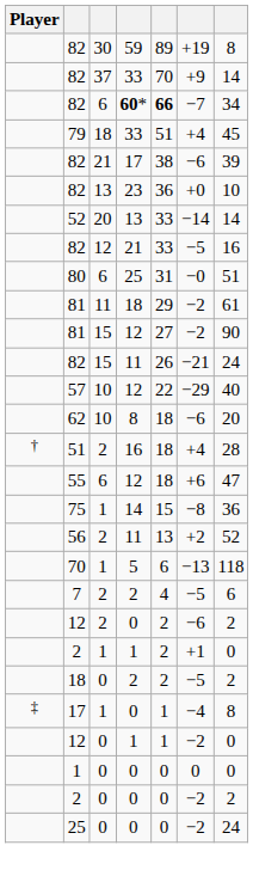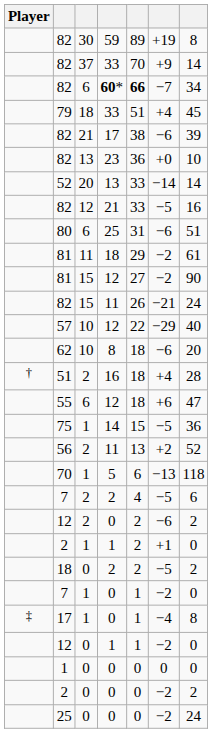 <table class="wikitable sortable" style="text-align:center;">
 <tr>
 <th>Player</th>
 <th></th>
 <th></th>
 <th></th>
 <th></th>
 <th data-sort-type="number"></th>
 <th></th>
 </tr>
 <tr>
 <td></td>
 <td>82</td>
 <td>30</td>
 <td>59</td>
 <td>89</td>
 <td>+19</td>
 <td>8</td>
 </tr>
 <tr>
 <td></td>
 <td>82</td>
 <td>37</td>
 <td>33</td>
 <td>70</td>
 <td>+9</td>
 <td>14</td>
 </tr>
 <tr>
 <td></td>
 <td>82</td>
 <td>6</td>
 <td><strong>60</strong>*</td>
 <td><strong>66</strong></td>
 <td>−7</td>
 <td>34</td>
 </tr>
 <tr>
 <td></td>
 <td>79</td>
 <td>18</td>
 <td>33</td>
 <td>51</td>
 <td>+4</td>
 <td>45</td>
 </tr>
 <tr>
 <td></td>
 <td>82</td>
 <td>21</td>
 <td>17</td>
 <td>38</td>
 <td>−6</td>
 <td>39</td>
 </tr>
 <tr>
 <td></td>
 <td>82</td>
 <td>13</td>
 <td>23</td>
 <td>36</td>
 <td>+0</td>
 <td>10</td>
 </tr>
 <tr>
 <td></td>
 <td>52</td>
 <td>20</td>
 <td>13</td>
 <td>33</td>
 <td>−14</td>
 <td>14</td>
 </tr>
 <tr>
 <td></td>
 <td>82</td>
 <td>12</td>
 <td>21</td>
 <td>33</td>
 <td>−5</td>
 <td>16</td>
 </tr>
 <tr>
 <td></td>
 <td>80</td>
 <td>6</td>
 <td>25</td>
 <td>31</td>
-<td>−0</td>
+<td>−6</td>
 <td>51</td>
 </tr>
 <tr>
 <td></td>
 <td>81</td>
 <td>11</td>
 <td>18</td>
 <td>29</td>
 <td>−2</td>
 <td>61</td>
 </tr>
 <tr>
 <td></td>
 <td>81</td>
 <td>15</td>
 <td>12</td>
 <td>27</td>
 <td>−2</td>
 <td>90</td>
 </tr>
 <tr>
 <td></td>
 <td>82</td>
 <td>15</td>
 <td>11</td>
 <td>26</td>
 <td>−21</td>
 <td>24</td>
 </tr>
 <tr>
 <td></td>
 <td>57</td>
 <td>10</td>
 <td>12</td>
 <td>22</td>
 <td>−29</td>
 <td>40</td>
 </tr>
 <tr>
 <td></td>
 <td>62</td>
 <td>10</td>
 <td>8</td>
 <td>18</td>
 <td>−6</td>
 <td>20</td>
 </tr>
 <tr>
 <td><sup>†</sup></td>
 <td>51</td>
 <td>2</td>
 <td>16</td>
 <td>18</td>
 <td>+4</td>
 <td>28</td>
 </tr>
 <tr>
 <td></td>
 <td>55</td>
 <td>6</td>
 <td>12</td>
 <td>18</td>
 <td>+6</td>
 <td>47</td>
 </tr>
 <tr>
 <td></td>
 <td>75</td>
 <td>1</td>
 <td>14</td>
 <td>15</td>
-<td>−8</td>
+<td>−5</td>
 <td>36</td>
 </tr>
 <tr>
 <td></td>
 <td>56</td>
 <td>2</td>
 <td>11</td>
 <td>13</td>
 <td>+2</td>
 <td>52</td>
 </tr>
 <tr>
 <td></td>
 <td>70</td>
 <td>1</td>
 <td>5</td>
 <td>6</td>
 <td>−13</td>
 <td>118</td>
 </tr>
 <tr>
 <td></td>
 <td>7</td>
 <td>2</td>
 <td>2</td>
 <td>4</td>
 <td>−5</td>
 <td>6</td>
 </tr>
 <tr>
 <td></td>
 <td>12</td>
 <td>2</td>
 <td>0</td>
 <td>2</td>
 <td>−6</td>
 <td>2</td>
 </tr>
 <tr>
 <td></td>
 <td>2</td>
 <td>1</td>
 <td>1</td>
 <td>2</td>
 <td>+1</td>
 <td>0</td>
 </tr>
 <tr>
 <td></td>
 <td>18</td>
 <td>0</td>
 <td>2</td>
 <td>2</td>
 <td>−5</td>
 <td>2</td>
 </tr>
 <tr>
+<td></td>
+<td>7</td>
+<td>1</td>
+<td>0</td>
+<td>1</td>
+<td>−2</td>
+<td>0</td>
+</tr>
+<tr>
 <td><sup>‡</sup></td>
 <td>17</td>
 <td>1</td>
 <td>0</td>
 <td>1</td>
 <td>−4</td>
 <td>8</td>
 </tr>
 <tr>
 <td></td>
 <td>12</td>
 <td>0</td>
 <td>1</td>
 <td>1</td>
 <td>−2</td>
 <td>0</td>
 </tr>
 <tr>
 <td></td>
 <td>1</td>
 <td>0</td>
 <td>0</td>
 <td>0</td>
 <td>0</td>
 <td>0</td>
 </tr>
 <tr>
 <td></td>
 <td>2</td>
 <td>0</td>
 <td>0</td>
 <td>0</td>
 <td>−2</td>
 <td>2</td>
 </tr>
 <tr>
 <td></td>
 <td>25</td>
 <td>0</td>
 <td>0</td>
 <td>0</td>
 <td>−2</td>
 <td>24</td>
 </tr>
 </table>
